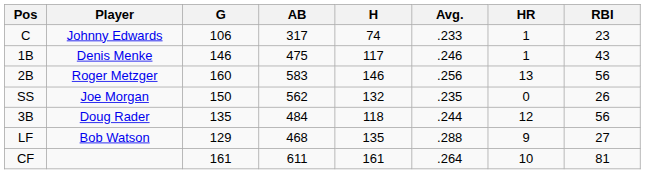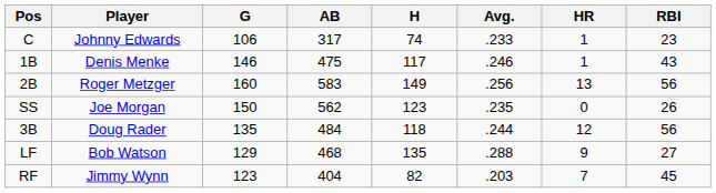 <table class="wikitable sortable">
 <tr>
 <th bgcolor="#DDDDFF" width="5%">Pos</th>
 <th bgcolor="#DDDDFF" width="16%">Player</th>
 <th bgcolor="#DDDDFF" width="9%">G</th>
 <th bgcolor="#DDDDFF" width="9%">AB</th>
 <th bgcolor="#DDDDFF" width="9%">H</th>
 <th bgcolor="#DDDDFF" width="9%">Avg.</th>
 <th bgcolor="#DDDDFF" width="9%">HR</th>
 <th bgcolor="#DDDDFF" width="9%">RBI</th>
 </tr>
 <tr align="center">
 <td>C</td>
 <td><a href='#'>Johnny Edwards</a></td>
 <td>106</td>
 <td>317</td>
 <td>74</td>
 <td>.233</td>
 <td>1</td>
 <td>23</td>
 </tr>
 <tr align=center>
 <td>1B</td>
 <td><a href='#'>Denis Menke</a></td>
 <td>146</td>
 <td>475</td>
 <td>117</td>
 <td>.246</td>
 <td>1</td>
 <td>43</td>
 </tr>
 <tr align=center>
 <td>2B</td>
 <td><a href='#'>Roger Metzger</a></td>
 <td>160</td>
 <td>583</td>
-<td>146</td>
+<td>149</td>
 <td>.256</td>
 <td>13</td>
 <td>56</td>
 </tr>
 <tr align=center>
 <td>SS</td>
 <td><a href='#'>Joe Morgan</a></td>
 <td>150</td>
 <td>562</td>
-<td>132</td>
+<td>123</td>
 <td>.235</td>
 <td>0</td>
 <td>26</td>
 </tr>
 <tr align=center>
 <td>3B</td>
 <td><a href='#'>Doug Rader</a></td>
 <td>135</td>
 <td>484</td>
 <td>118</td>
 <td>.244</td>
 <td>12</td>
 <td>56</td>
 </tr>
 <tr align=center>
 <td>LF</td>
 <td><a href='#'>Bob Watson</a></td>
 <td>129</td>
 <td>468</td>
 <td>135</td>
 <td>.288</td>
 <td>9</td>
 <td>27</td>
 </tr>
-<tr align=center>
-<td>CF</td>
-<td></td>
-<td>161</td>
-<td>611</td>
-<td>161</td>
-<td>.264</td>
-<td>10</td>
-<td>81</td>
+<tr align="center">
+<td>RF</td>
+<td><a href='#'>Jimmy Wynn</a></td>
+<td>123</td>
+<td>404</td>
+<td>82</td>
+<td>.203</td>
+<td>7</td>
+<td>45</td>
 </tr>
 </table>
